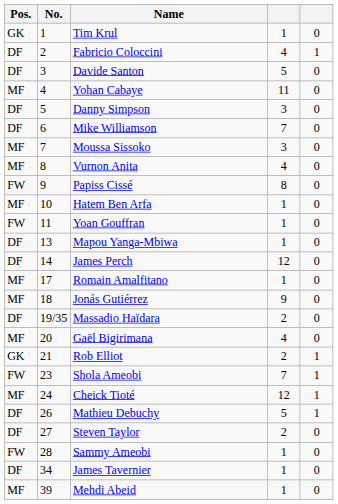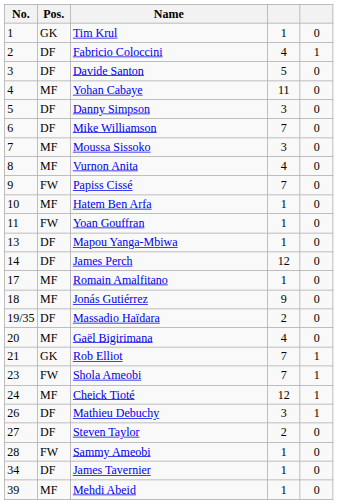 <table class="wikitable" style="text-align:center">
 <tr>
+<th width=10%>No.</th>
 <th width=10%>Pos.</th>
-<th width=10%>No.</th>
 <th width=60%>Name</th>
 <th width=10%></th>
 <th width=10%></th>
 </tr>
 <tr>
+<td align="left">1</td>
 <td align="left">GK</td>
-<td align="left">1</td>
 <td align="left"> <a href='#'>Tim Krul</a></td>
 <td>1</td>
 <td>0</td>
 </tr>
 <tr>
+<td align="left">2</td>
 <td align="left">DF</td>
-<td align="left">2</td>
 <td align="left"> <a href='#'>Fabricio Coloccini</a></td>
 <td>4</td>
 <td>1</td>
 </tr>
 <tr>
+<td align="left">3</td>
 <td align="left">DF</td>
-<td align="left">3</td>
 <td align="left"> <a href='#'>Davide Santon</a></td>
 <td>5</td>
 <td>0</td>
 </tr>
 <tr>
+<td align="left">4</td>
 <td align="left">MF</td>
-<td align="left">4</td>
 <td align="left"> <a href='#'>Yohan Cabaye</a></td>
 <td>11</td>
 <td>0</td>
 </tr>
 <tr>
+<td align="left">5</td>
 <td align="left">DF</td>
-<td align="left">5</td>
 <td align="left"> <a href='#'>Danny Simpson</a></td>
 <td>3</td>
 <td>0</td>
 </tr>
 <tr>
+<td align="left">6</td>
 <td align="left">DF</td>
-<td align="left">6</td>
 <td align="left"> <a href='#'>Mike Williamson</a></td>
 <td>7</td>
 <td>0</td>
 </tr>
 <tr>
+<td align="left">7</td>
 <td align="left">MF</td>
-<td align="left">7</td>
 <td align="left"> <a href='#'>Moussa Sissoko</a></td>
 <td>3</td>
 <td>0</td>
 </tr>
 <tr>
+<td align="left">8</td>
 <td align="left">MF</td>
-<td align="left">8</td>
 <td align="left"> <a href='#'>Vurnon Anita</a></td>
 <td>4</td>
 <td>0</td>
 </tr>
 <tr>
+<td align="left">9</td>
 <td align="left">FW</td>
-<td align="left">9</td>
 <td align="left"> <a href='#'>Papiss Cissé</a></td>
-<td>8</td>
+<td>7</td>
 <td>0</td>
 </tr>
 <tr>
+<td align="left">10</td>
 <td align="left">MF</td>
-<td align="left">10</td>
 <td align="left"> <a href='#'>Hatem Ben Arfa</a></td>
 <td>1</td>
 <td>0</td>
 </tr>
 <tr>
+<td align="left">11</td>
 <td align="left">FW</td>
-<td align="left">11</td>
 <td align="left"> <a href='#'>Yoan Gouffran</a></td>
 <td>1</td>
 <td>0</td>
 </tr>
 <tr>
+<td align="left">13</td>
 <td align="left">DF</td>
-<td align="left">13</td>
 <td align="left"> <a href='#'>Mapou Yanga-Mbiwa</a></td>
 <td>1</td>
 <td>0</td>
 </tr>
 <tr>
+<td align="left">14</td>
 <td align="left">DF</td>
-<td align="left">14</td>
 <td align="left"> <a href='#'>James Perch</a></td>
 <td>12</td>
 <td>0</td>
 </tr>
 <tr>
+<td align="left">17</td>
 <td align="left">MF</td>
-<td align="left">17</td>
 <td align="left"> <a href='#'>Romain Amalfitano</a></td>
 <td>1</td>
 <td>0</td>
 </tr>
 <tr>
+<td align="left">18</td>
 <td align="left">MF</td>
-<td align="left">18</td>
 <td align="left"> <a href='#'>Jonás Gutiérrez</a></td>
 <td>9</td>
 <td>0</td>
 </tr>
 <tr>
+<td align="left">19/35</td>
 <td align="left">DF</td>
-<td align="left">19/35</td>
 <td align="left"> <a href='#'>Massadio Haïdara</a></td>
 <td>2</td>
 <td>0</td>
 </tr>
 <tr>
+<td align="left">20</td>
 <td align="left">MF</td>
-<td align="left">20</td>
 <td align="left"> <a href='#'>Gaël Bigirimana</a></td>
 <td>4</td>
 <td>0</td>
 </tr>
 <tr>
+<td align="left">21</td>
 <td align="left">GK</td>
-<td align="left">21</td>
 <td align="left"> <a href='#'>Rob Elliot</a></td>
-<td>2</td>
+<td>7</td>
 <td>1</td>
 </tr>
 <tr>
+<td align="left">23</td>
 <td align="left">FW</td>
-<td align="left">23</td>
 <td align="left"> <a href='#'>Shola Ameobi</a></td>
 <td>7</td>
 <td>1</td>
 </tr>
 <tr>
+<td align="left">24</td>
 <td align="left">MF</td>
-<td align="left">24</td>
 <td align="left"> <a href='#'>Cheick Tioté</a></td>
 <td>12</td>
 <td>1</td>
 </tr>
 <tr>
+<td align="left">26</td>
 <td align="left">DF</td>
-<td align="left">26</td>
 <td align="left"> <a href='#'>Mathieu Debuchy</a></td>
-<td>5</td>
+<td>3</td>
 <td>1</td>
 </tr>
 <tr>
+<td align="left">27</td>
 <td align="left">DF</td>
-<td align="left">27</td>
 <td align="left"> <a href='#'>Steven Taylor</a></td>
 <td>2</td>
 <td>0</td>
 </tr>
 <tr>
+<td align="left">28</td>
 <td align="left">FW</td>
-<td align="left">28</td>
 <td align="left"> <a href='#'>Sammy Ameobi</a></td>
 <td>1</td>
 <td>0</td>
 </tr>
 <tr>
+<td align="left">34</td>
 <td align="left">DF</td>
-<td align="left">34</td>
 <td align="left"> <a href='#'>James Tavernier</a></td>
 <td>1</td>
 <td>0</td>
 </tr>
 <tr>
+<td align="left">39</td>
 <td align="left">MF</td>
-<td align="left">39</td>
 <td align="left"> <a href='#'>Mehdi Abeid</a></td>
 <td>1</td>
 <td>0</td>
 </tr>
 </table>
